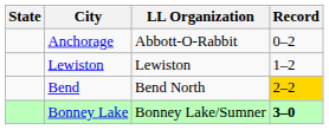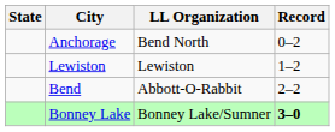 <table class="wikitable">
 <tr>
 <th>State</th>
 <th>City</th>
 <th>LL Organization</th>
 <th>Record</th>
 </tr>
 <tr>
 <td><strong></strong></td>
 <td><a href='#'>Anchorage</a></td>
-<td>Abbott-O-Rabbit</td>
+<td>Bend North</td>
 <td>0–2</td>
 </tr>
 <tr>
 <td><strong></strong></td>
 <td><a href='#'>Lewiston</a></td>
 <td>Lewiston</td>
 <td>1–2</td>
 </tr>
 <tr>
 <td><strong></strong></td>
 <td><a href='#'>Bend</a></td>
-<td>Bend North</td>
-<td style="background: gold;">2–2</td>
+<td>Abbott-O-Rabbit</td>
+<td>2–2</td>
 </tr>
 <tr bgcolor="bbffbb">
 <td><strong></strong></td>
 <td><a href='#'>Bonney Lake</a></td>
 <td>Bonney Lake/Sumner</td>
 <td><strong>3–0</strong></td>
 </tr>
 </table>
